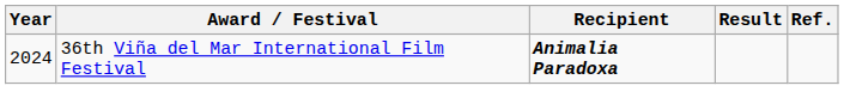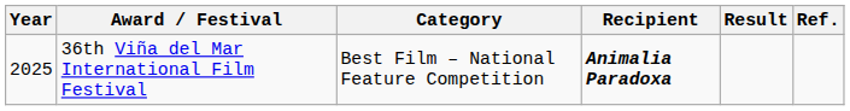 <table class="wikitable">
 <tr>
 <th>Year</th>
 <th>Award / Festival</th>
+<th>Category</th>
 <th>Recipient</th>
 <th>Result</th>
 <th>Ref.</th>
 </tr>
 <tr>
-<td>2024</td>
+<td>2025</td>
 <td>36th <a href='#'>Viña del Mar International Film Festival</a></td>
+<td>Best Film – National Feature Competition</td>
 <td><strong><em>Animalia Paradoxa</em></strong></td>
 <td></td>
 <td></td>
 </tr>
 </table>
